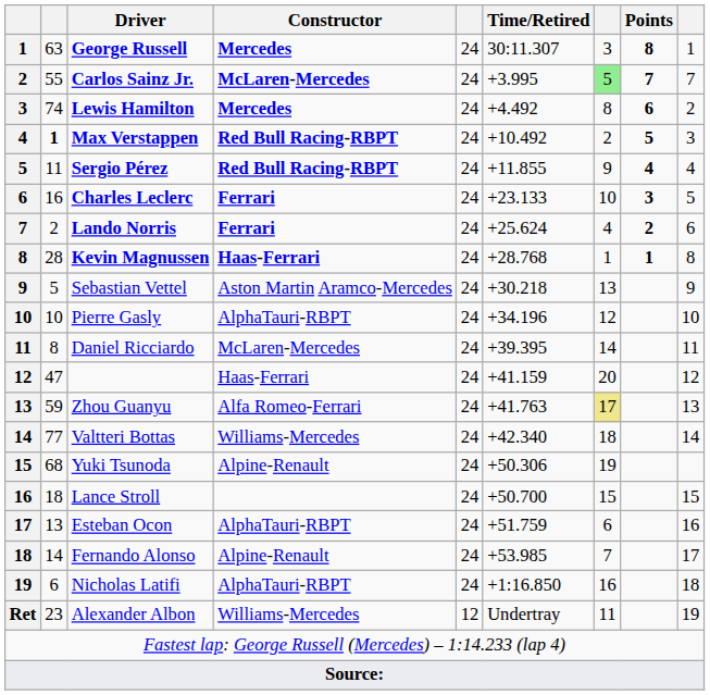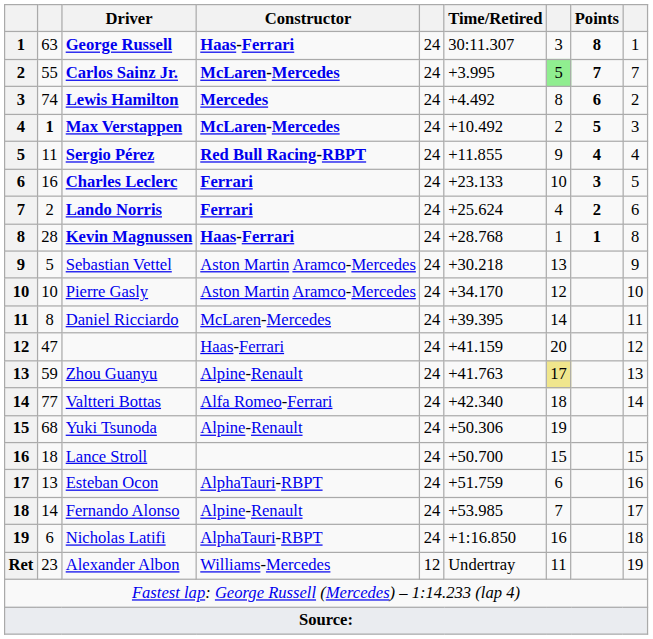 <table class="wikitable sortable" style="font-size: 85%;">
 <tr>
 <th scope="col"></th>
 <th scope="col"></th>
 <th scope="col">Driver</th>
 <th scope="col">Constructor</th>
 <th scope="col" class="unsortable"></th>
 <th scope="col" class="unsortable">Time/Retired</th>
 <th scope="col"></th>
 <th scope="col">Points</th>
 <th scope="col"></th>
 </tr>
 <tr>
 <th>1</th>
 <td align="center">63</td>
 <td data-sort-value="rus"> <strong><a href='#'>George Russell</a></strong></td>
-<td><strong><a href='#'>Mercedes</a></strong></td>
+<td><strong><a href='#'>Haas</a>-<a href='#'>Ferrari</a></strong></td>
 <td>24</td>
 <td>30:11.307</td>
 <td align="center">3</td>
 <td align="center"><strong>8</strong></td>
 <td align="center">1</td>
 </tr>
 <tr>
 <th>2</th>
 <td style="text-align:center">55</td>
 <td data-sort-value="sai"> <strong><a href='#'>Carlos Sainz Jr.</a></strong></td>
 <td><strong><a href='#'>McLaren</a>-<a href='#'>Mercedes</a></strong></td>
 <td>24</td>
 <td>+3.995</td>
 <td align="center" style="background: lightgreen;">5</td>
 <td align="center"><strong>7</strong></td>
 <td align="center">7</td>
 </tr>
 <tr>
 <th>3</th>
 <td align="center">74</td>
 <td data-sort-value="ham"> <strong><a href='#'>Lewis Hamilton</a></strong></td>
 <td><strong><a href='#'>Mercedes</a></strong></td>
 <td>24</td>
 <td>+4.492</td>
 <td align="center">8</td>
 <td align="center"><strong>6</strong></td>
 <td align="center">2</td>
 </tr>
 <tr>
 <th>4</th>
 <td align="center"><strong>1</strong></td>
 <td data-sort-value="ver"> <strong><a href='#'>Max Verstappen</a></strong></td>
-<td><strong><a href='#'>Red Bull Racing</a>-<a href='#'>RBPT</a></strong></td>
+<td><strong><a href='#'>McLaren</a>-<a href='#'>Mercedes</a></strong></td>
 <td>24</td>
 <td>+10.492</td>
 <td align="center">2</td>
 <td align="center"><strong>5</strong></td>
 <td align="center">3</td>
 </tr>
 <tr>
 <th>5</th>
 <td align="center">11</td>
 <td data-sort-value="per"> <strong><a href='#'>Sergio Pérez</a></strong></td>
 <td><strong><a href='#'>Red Bull Racing</a>-<a href='#'>RBPT</a></strong></td>
 <td>24</td>
 <td>+11.855</td>
 <td align="center">9</td>
 <td align="center"><strong>4</strong></td>
 <td align="center">4</td>
 </tr>
 <tr>
 <th>6</th>
 <td align="center">16</td>
 <td data-sort-value="lec"> <strong><a href='#'>Charles Leclerc</a></strong></td>
 <td><strong><a href='#'>Ferrari</a></strong></td>
 <td>24</td>
 <td>+23.133</td>
 <td align="center">10</td>
 <td align="center"><strong>3</strong></td>
 <td align="center">5</td>
 </tr>
 <tr>
 <th>7</th>
 <td align="center">2</td>
 <td data-sort-value="nor"> <strong><a href='#'>Lando Norris</a></strong></td>
 <td><strong><a href='#'>Ferrari</a></strong></td>
 <td>24</td>
 <td>+25.624</td>
 <td align="center">4</td>
 <td align="center"><strong>2</strong></td>
 <td align="center">6</td>
 </tr>
 <tr>
 <th>8</th>
 <td align="center">28</td>
 <td data-sort-value="mag"> <strong><a href='#'>Kevin Magnussen</a></strong></td>
 <td><strong><a href='#'>Haas</a>-<a href='#'>Ferrari</a></strong></td>
 <td>24</td>
 <td>+28.768</td>
 <td align="center">1</td>
 <td align="center"><strong>1</strong></td>
 <td align="center">8</td>
 </tr>
 <tr>
 <th>9</th>
 <td style="text-align:center">5</td>
 <td data-sort-value="vet"> <a href='#'>Sebastian Vettel</a></td>
 <td><a href='#'>Aston Martin</a> <a href='#'>Aramco</a>-<a href='#'>Mercedes</a></td>
 <td>24</td>
 <td>+30.218</td>
 <td align="center">13</td>
 <td></td>
 <td align="center">9</td>
 </tr>
 <tr>
 <th>10</th>
 <td align="center">10</td>
 <td data-sort-value="gas"> <a href='#'>Pierre Gasly</a></td>
-<td><a href='#'>AlphaTauri</a>-<a href='#'>RBPT</a></td>
+<td><a href='#'>Aston Martin</a> <a href='#'>Aramco</a>-<a href='#'>Mercedes</a></td>
 <td>24</td>
-<td>+34.196</td>
+<td>+34.170</td>
 <td align="center">12</td>
 <td></td>
 <td align="center">10</td>
 </tr>
 <tr>
 <th>11</th>
 <td align="center">8</td>
 <td data-sort-value="ric"> <a href='#'>Daniel Ricciardo</a></td>
 <td><a href='#'>McLaren</a>-<a href='#'>Mercedes</a></td>
 <td>24</td>
 <td>+39.395</td>
 <td align="center">14</td>
 <td></td>
 <td align="center">11</td>
 </tr>
 <tr>
 <th>12</th>
 <td align="center">47</td>
 <td data-sort-value="msc"></td>
 <td><a href='#'>Haas</a>-<a href='#'>Ferrari</a></td>
 <td>24</td>
 <td>+41.159</td>
 <td align="center">20</td>
 <td></td>
 <td align="center">12</td>
 </tr>
 <tr>
 <th>13</th>
 <td align="center">59</td>
 <td data-sort-value="zho"> <a href='#'>Zhou Guanyu</a></td>
-<td><a href='#'>Alfa Romeo</a>-<a href='#'>Ferrari</a></td>
+<td><a href='#'>Alpine</a>-<a href='#'>Renault</a></td>
 <td>24</td>
 <td>+41.763</td>
 <td align="center" style="background: khaki;">17</td>
 <td></td>
 <td align="center">13</td>
 </tr>
 <tr>
 <th>14</th>
 <td align="center">77</td>
 <td data-sort-value="bot"> <a href='#'>Valtteri Bottas</a></td>
-<td><a href='#'>Williams</a>-<a href='#'>Mercedes</a></td>
+<td><a href='#'>Alfa Romeo</a>-<a href='#'>Ferrari</a></td>
 <td>24</td>
 <td>+42.340</td>
 <td align="center">18</td>
 <td></td>
 <td align="center">14</td>
 </tr>
 <tr>
 <th>15</th>
 <td align="center">68</td>
 <td data-sort-value="tsu"> <a href='#'>Yuki Tsunoda</a></td>
 <td><a href='#'>Alpine</a>-<a href='#'>Renault</a></td>
 <td>24</td>
 <td>+50.306</td>
 <td align="center">19</td>
 <td></td>
 <td align="center" data-sort-value="20"></td>
 </tr>
 <tr>
 <th>16</th>
 <td align="center">18</td>
 <td data-sort-value="str"> <a href='#'>Lance Stroll</a></td>
 <td></td>
 <td>24</td>
 <td>+50.700</td>
 <td align="center">15</td>
 <td></td>
 <td align="center">15</td>
 </tr>
 <tr>
 <th>17</th>
 <td align="center">13</td>
 <td data-sort-value="oco"> <a href='#'>Esteban Ocon</a></td>
 <td><a href='#'>AlphaTauri</a>-<a href='#'>RBPT</a></td>
 <td>24</td>
 <td>+51.759</td>
 <td align="center">6</td>
 <td></td>
 <td align="center">16</td>
 </tr>
 <tr>
 <th>18</th>
 <td align="center">14</td>
 <td data-sort-value="alo"> <a href='#'>Fernando Alonso</a></td>
 <td><a href='#'>Alpine</a>-<a href='#'>Renault</a></td>
 <td>24</td>
 <td>+53.985</td>
 <td align="center">7</td>
 <td></td>
 <td align="center">17</td>
 </tr>
 <tr>
 <th>19</th>
 <td align="center">6</td>
 <td data-sort-value="lat"> <a href='#'>Nicholas Latifi</a></td>
 <td><a href='#'>AlphaTauri</a>-<a href='#'>RBPT</a></td>
 <td>24</td>
 <td>+1:16.850</td>
 <td align="center">16</td>
 <td></td>
 <td align="center">18</td>
 </tr>
 <tr>
 <th>Ret</th>
 <td align="center">23</td>
 <td data-sort-value="alb"> <a href='#'>Alexander Albon</a></td>
 <td><a href='#'>Williams</a>-<a href='#'>Mercedes</a></td>
 <td>12</td>
 <td>Undertray</td>
 <td align="center">11</td>
 <td></td>
 <td align="center">19</td>
 </tr>
 <tr class="sortbottom">
 <td colspan="9" align="center"><em><a href='#'>Fastest lap</a>:</em>  <em><a href='#'>George Russell</a> (<a href='#'>Mercedes</a>) – 1:14.233 (lap 4)</em></td>
 </tr>
 <tr class="sortbottom">
 <td colspan="9" style="background-color:#EAECF0;text-align:center"><strong>Source:</strong></td>
 </tr>
 </table>
